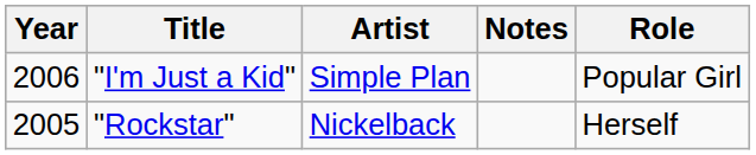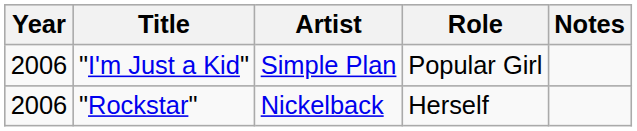 <table class="wikitable sortable">
 <tr>
 <th>Year</th>
 <th>Title</th>
 <th>Artist</th>
+<th>Role</th>
 <th class="unsortable">Notes</th>
-<th>Role</th>
 </tr>
 <tr>
 <td>2006</td>
 <td>"<a href='#'>I'm Just a Kid</a>"</td>
 <td><a href='#'>Simple Plan</a></td>
+<td>Popular Girl</td>
 <td></td>
-<td>Popular Girl</td>
 </tr>
 <tr>
-<td>2005</td>
+<td>2006</td>
 <td>"<a href='#'>Rockstar</a>"</td>
 <td><a href='#'>Nickelback</a></td>
+<td>Herself</td>
 <td></td>
-<td>Herself</td>
 </tr>
 </table>
